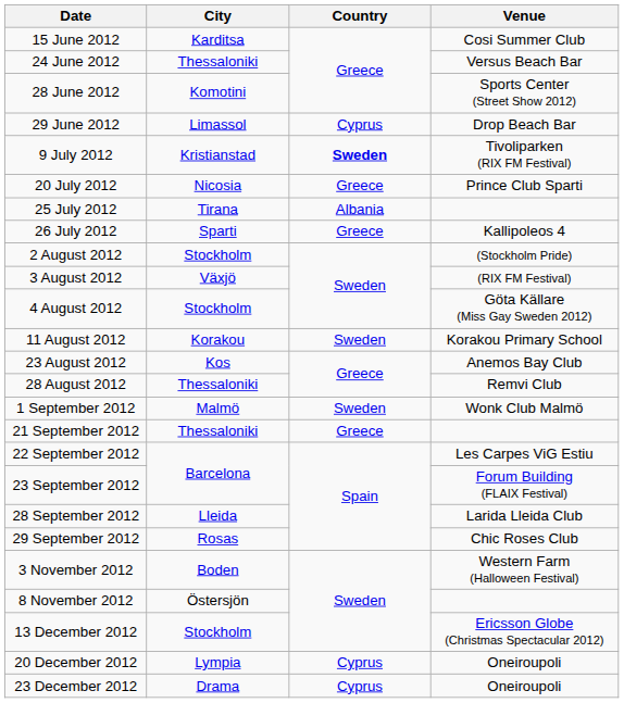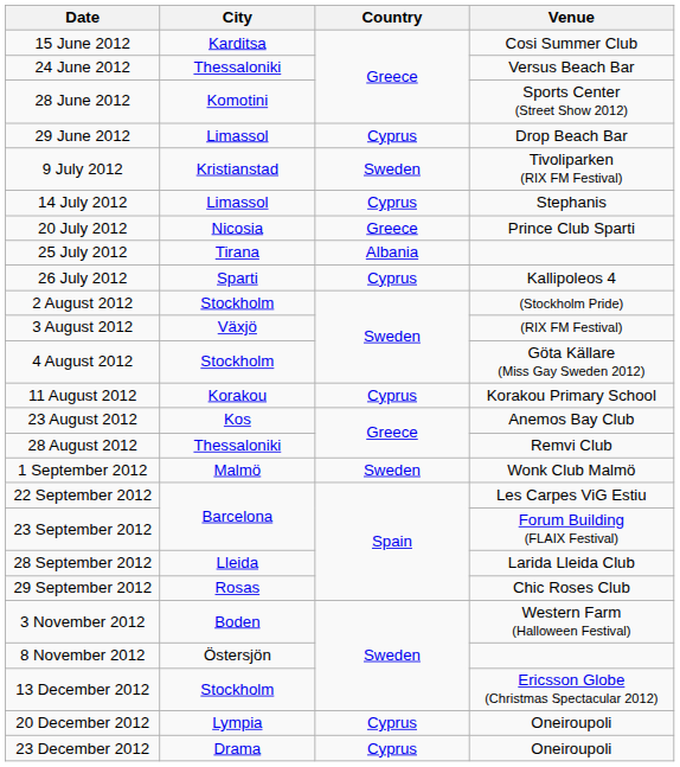 <table class="wikitable" style="text-align:center">
 <tr>
 <th style="width:150px;">Date</th>
 <th style="width:150px;">City</th>
 <th style="width:150px;">Country</th>
 <th style="width:200px;">Venue</th>
 </tr>
 <tr>
 <td>15 June 2012</td>
 <td><a href='#'>Karditsa</a></td>
 <td rowspan="3"><a href='#'>Greece</a></td>
 <td>Cosi Summer Club</td>
 </tr>
 <tr>
 <td>24 June 2012</td>
 <td><a href='#'>Thessaloniki</a></td>
 <td>Versus Beach Bar</td>
 </tr>
 <tr>
 <td>28 June 2012</td>
 <td><a href='#'>Komotini</a></td>
 <td>Sports Center<br><small>(Street Show 2012)</small></td>
 </tr>
 <tr>
 <td>29 June 2012</td>
 <td><a href='#'>Limassol</a></td>
 <td><a href='#'>Cyprus</a></td>
 <td>Drop Beach Bar</td>
 </tr>
 <tr>
 <td>9 July 2012</td>
 <td><a href='#'>Kristianstad</a></td>
-<td><strong><a href='#'>Sweden</a></strong></td>
+<td><a href='#'>Sweden</a></td>
 <td>Tivoliparken<br><small>(RIX FM Festival)</small></td>
+</tr>
+<tr>
+<td>14 July 2012</td>
+<td><a href='#'>Limassol</a></td>
+<td><a href='#'>Cyprus</a></td>
+<td>Stephanis</td>
 </tr>
 <tr>
 <td>20 July 2012</td>
 <td><a href='#'>Nicosia</a></td>
 <td><a href='#'>Greece</a></td>
 <td>Prince Club Sparti</td>
 </tr>
 <tr>
 <td>25 July 2012</td>
 <td><a href='#'>Tirana</a></td>
 <td><a href='#'>Albania</a></td>
 <td></td>
 </tr>
 <tr>
 <td>26 July 2012</td>
 <td><a href='#'>Sparti</a></td>
-<td><a href='#'>Greece</a></td>
+<td><a href='#'>Cyprus</a></td>
 <td>Kallipoleos 4</td>
 </tr>
 <tr>
 <td>2 August 2012</td>
 <td><a href='#'>Stockholm</a></td>
 <td rowspan="3"><a href='#'>Sweden</a></td>
 <td><small>(Stockholm Pride)</small></td>
 </tr>
 <tr>
 <td>3 August 2012</td>
 <td><a href='#'>Växjö</a></td>
 <td><small>(RIX FM Festival)</small></td>
 </tr>
 <tr>
 <td>4 August 2012</td>
 <td><a href='#'>Stockholm</a></td>
 <td>Göta Källare<br><small>(Miss Gay Sweden 2012)</small></td>
 </tr>
 <tr>
 <td>11 August 2012</td>
 <td><a href='#'>Korakou</a></td>
-<td><a href='#'>Sweden</a></td>
+<td><a href='#'>Cyprus</a></td>
 <td>Korakou Primary School</td>
 </tr>
 <tr>
 <td>23 August 2012</td>
 <td><a href='#'>Kos</a></td>
 <td rowspan="2"><a href='#'>Greece</a></td>
 <td>Anemos Bay Club</td>
 </tr>
 <tr>
 <td>28 August 2012</td>
 <td><a href='#'>Thessaloniki</a></td>
 <td>Remvi Club</td>
 </tr>
 <tr>
 <td>1 September 2012</td>
 <td><a href='#'>Malmö</a></td>
 <td><a href='#'>Sweden</a></td>
 <td>Wonk Club Malmö</td>
-</tr>
-<tr>
-<td>21 September 2012</td>
-<td><a href='#'>Thessaloniki</a></td>
-<td><a href='#'>Greece</a></td>
-<td></td>
 </tr>
 <tr>
 <td>22 September 2012</td>
 <td rowspan="2"><a href='#'>Barcelona</a></td>
 <td rowspan="4"><a href='#'>Spain</a></td>
 <td>Les Carpes ViG Estiu</td>
 </tr>
 <tr>
 <td>23 September 2012</td>
 <td><a href='#'>Forum Building</a><br><small>(FLAIX Festival)</small></td>
 </tr>
 <tr>
 <td>28 September 2012</td>
 <td><a href='#'>Lleida</a></td>
 <td>Larida Lleida Club</td>
 </tr>
 <tr>
 <td>29 September 2012</td>
 <td><a href='#'>Rosas</a></td>
 <td>Chic Roses Club</td>
 </tr>
 <tr>
 <td>3 November 2012</td>
 <td><a href='#'>Boden</a></td>
 <td rowspan="3"><a href='#'>Sweden</a></td>
 <td>Western Farm<br><small>(Halloween Festival)</small></td>
 </tr>
 <tr>
 <td>8 November 2012</td>
 <td>Östersjön</td>
 <td></td>
 </tr>
 <tr>
 <td>13 December 2012</td>
 <td><a href='#'>Stockholm</a></td>
 <td><a href='#'>Ericsson Globe</a><br><small>(Christmas Spectacular 2012)</small></td>
 </tr>
 <tr>
 <td>20 December 2012</td>
 <td><a href='#'>Lympia</a></td>
 <td><a href='#'>Cyprus</a></td>
 <td>Oneiroupoli</td>
 </tr>
 <tr>
 <td>23 December 2012</td>
 <td><a href='#'>Drama</a></td>
 <td><a href='#'>Cyprus</a></td>
 <td>Oneiroupoli</td>
 </tr>
 </table>
